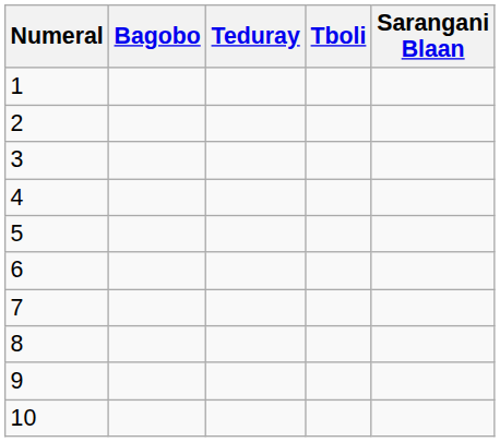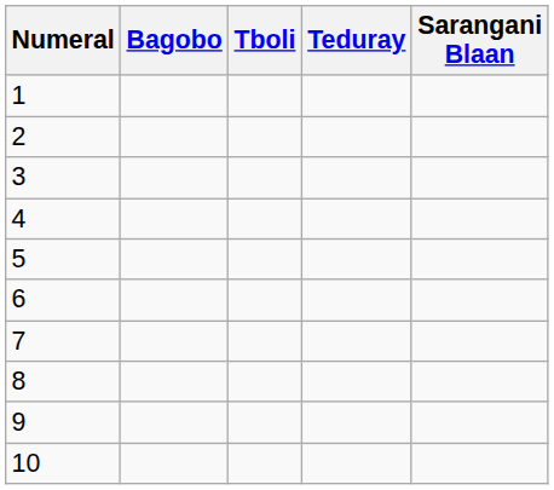 <table class="wikitable" style="margin:auto:" align="center" style="text-align:center">
 <tr>
 <th>Numeral</th>
 <th><a href='#'>Bagobo</a></th>
+<th><a href='#'>Tboli</a></th>
 <th><a href='#'>Teduray</a></th>
-<th><a href='#'>Tboli</a></th>
 <th>Sarangani <br><a href='#'>Blaan</a></th>
 </tr>
 <tr>
 <td>1</td>
 <td></td>
 <td></td>
 <td></td>
 <td></td>
 </tr>
 <tr>
 <td>2</td>
 <td></td>
 <td></td>
 <td></td>
 <td></td>
 </tr>
 <tr>
 <td>3</td>
 <td></td>
 <td></td>
 <td></td>
 <td></td>
 </tr>
 <tr>
 <td>4</td>
 <td></td>
 <td></td>
 <td></td>
 <td></td>
 </tr>
 <tr>
 <td>5</td>
 <td></td>
 <td></td>
 <td></td>
 <td></td>
 </tr>
 <tr>
 <td>6</td>
 <td></td>
 <td></td>
 <td></td>
 <td></td>
 </tr>
 <tr>
 <td>7</td>
 <td></td>
 <td></td>
 <td></td>
 <td></td>
 </tr>
 <tr>
 <td>8</td>
 <td></td>
 <td></td>
 <td></td>
 <td></td>
 </tr>
 <tr>
 <td>9</td>
 <td></td>
 <td></td>
 <td></td>
 <td></td>
 </tr>
 <tr>
 <td>10</td>
 <td></td>
 <td></td>
 <td></td>
 <td></td>
 </tr>
 </table>
